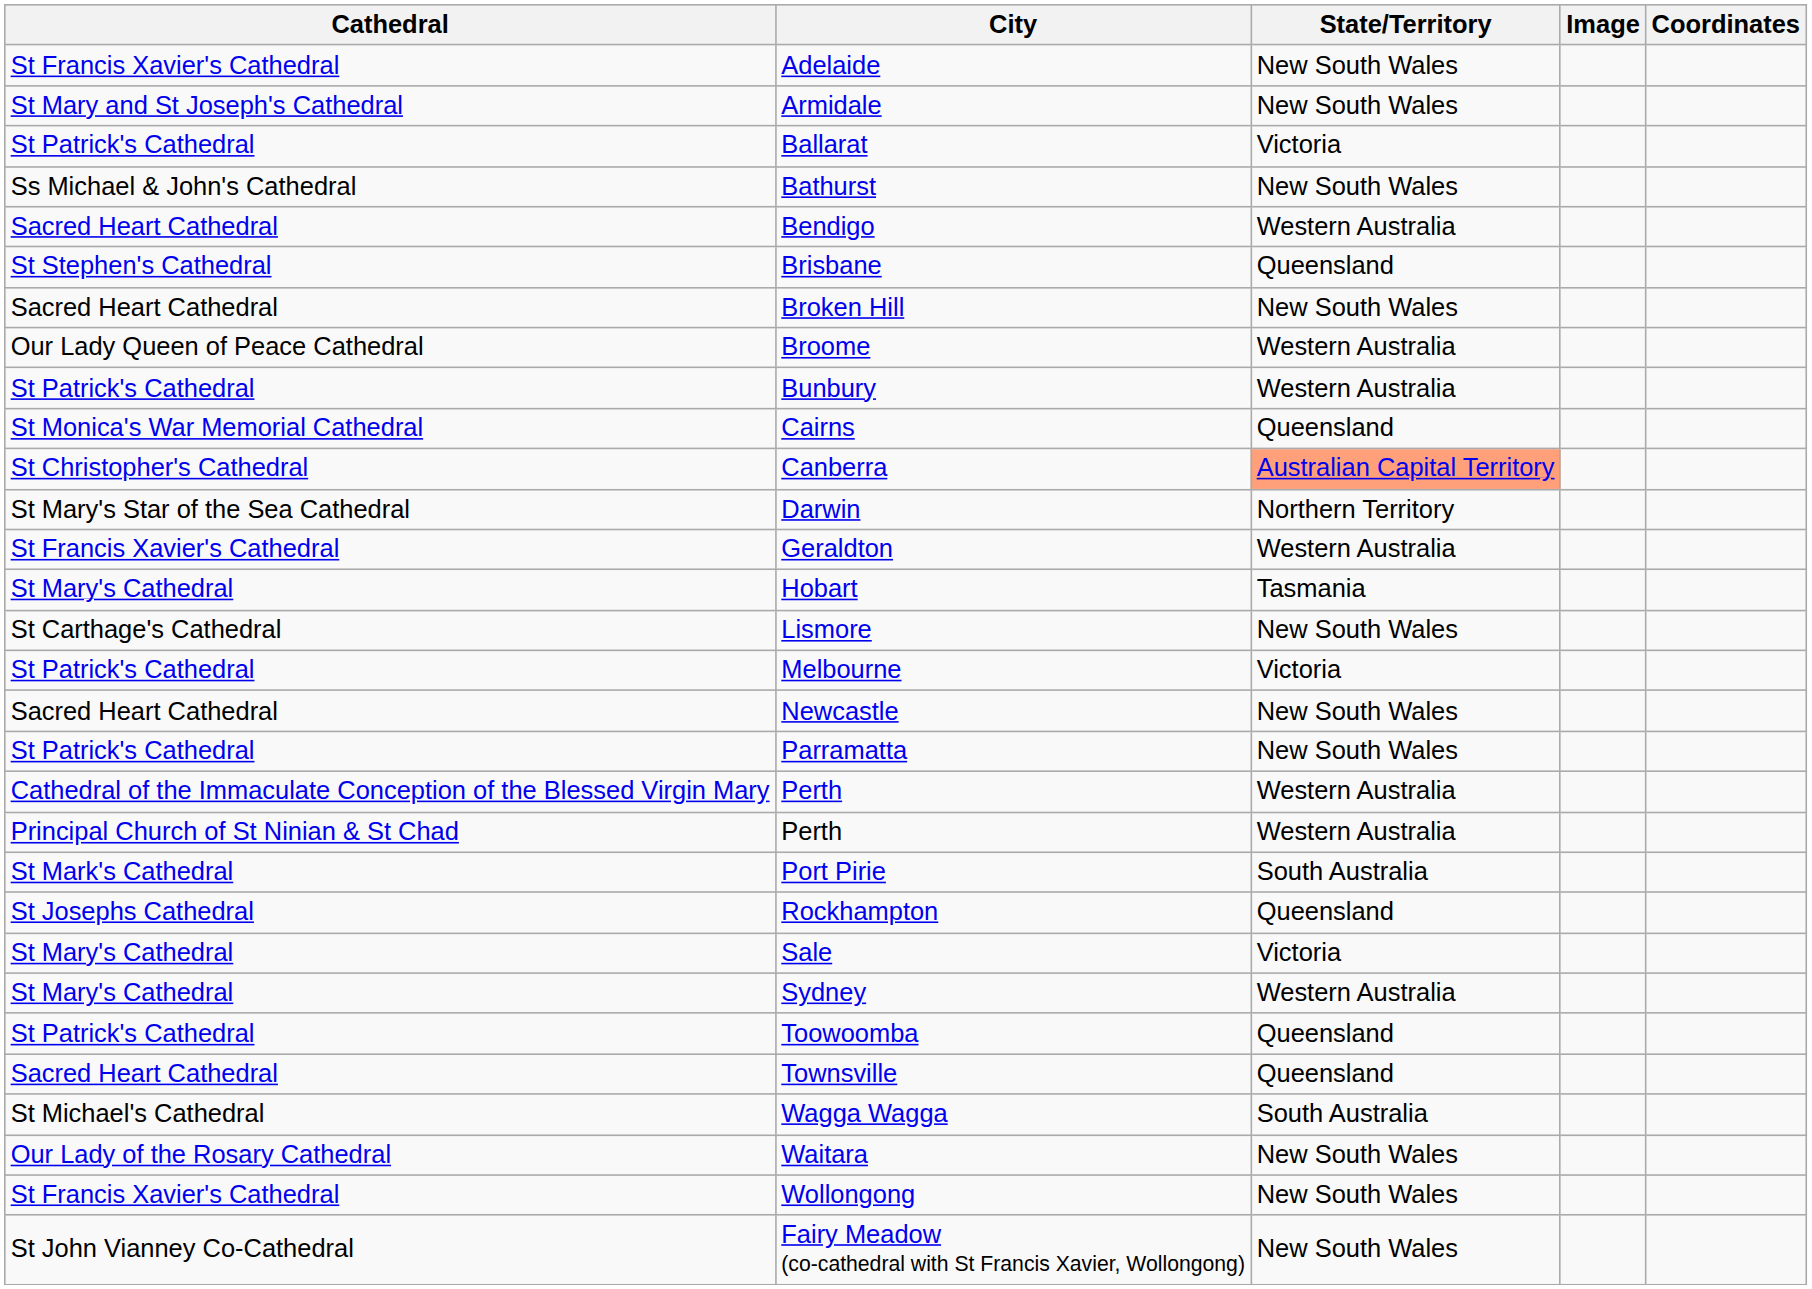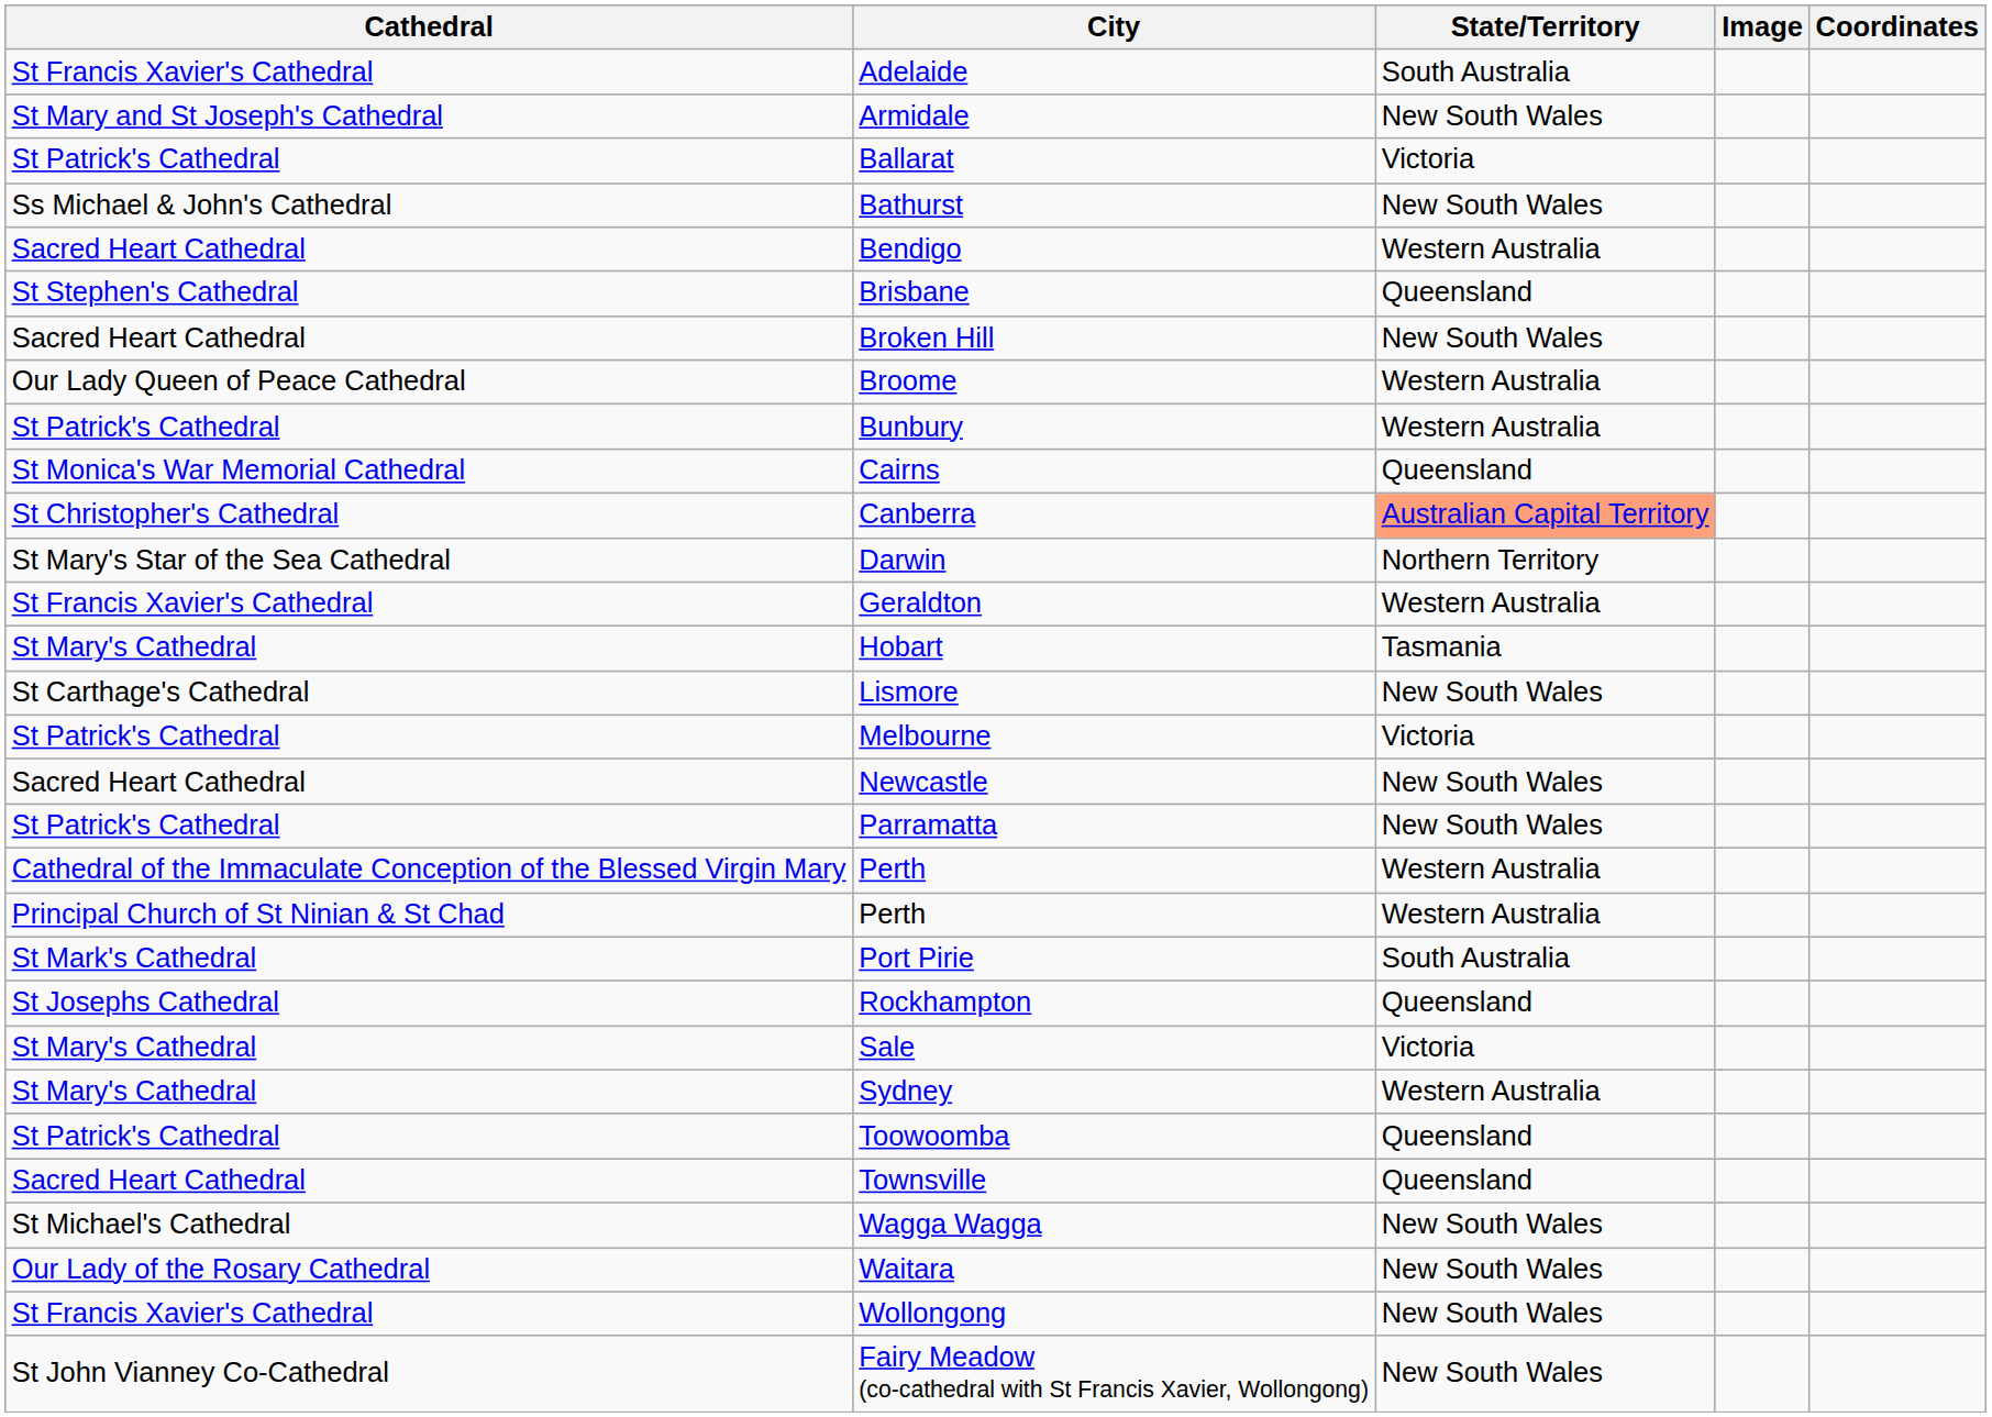 <table class="wikitable sortable">
 <tr>
 <th>Cathedral</th>
 <th>City</th>
 <th>State/Territory</th>
 <th>Image</th>
 <th>Coordinates</th>
 </tr>
 <tr>
 <td><a href='#'>St Francis Xavier's Cathedral</a></td>
 <td><a href='#'>Adelaide</a></td>
-<td>New South Wales</td>
+<td>South Australia</td>
 <td></td>
 <td><small></small></td>
 </tr>
 <tr>
 <td><a href='#'>St Mary and St Joseph's Cathedral</a></td>
 <td><a href='#'>Armidale</a></td>
 <td>New South Wales</td>
 <td></td>
 <td><small></small></td>
 </tr>
 <tr>
 <td><a href='#'>St Patrick's Cathedral</a></td>
 <td><a href='#'>Ballarat</a></td>
 <td>Victoria</td>
 <td></td>
 <td><small></small></td>
 </tr>
 <tr>
 <td>Ss Michael & John's Cathedral</td>
 <td><a href='#'>Bathurst</a></td>
 <td>New South Wales</td>
 <td></td>
 <td><small></small></td>
 </tr>
 <tr>
 <td><a href='#'>Sacred Heart Cathedral</a></td>
 <td><a href='#'>Bendigo</a></td>
 <td>Western Australia</td>
 <td></td>
 <td><small></small></td>
 </tr>
 <tr>
 <td><a href='#'>St Stephen's Cathedral</a></td>
 <td><a href='#'>Brisbane</a></td>
 <td>Queensland</td>
 <td></td>
 <td><small></small></td>
 </tr>
 <tr>
 <td>Sacred Heart Cathedral</td>
 <td><a href='#'>Broken Hill</a></td>
 <td>New South Wales</td>
 <td></td>
 <td><small></small></td>
 </tr>
 <tr>
 <td>Our Lady Queen of Peace Cathedral</td>
 <td><a href='#'>Broome</a></td>
 <td>Western Australia</td>
 <td></td>
 <td><small></small></td>
 </tr>
 <tr>
 <td><a href='#'>St Patrick's Cathedral</a></td>
 <td><a href='#'>Bunbury</a></td>
 <td>Western Australia</td>
 <td></td>
 <td><small></small></td>
 </tr>
 <tr>
 <td><a href='#'>St Monica's War Memorial Cathedral</a></td>
 <td><a href='#'>Cairns</a></td>
 <td>Queensland</td>
 <td></td>
 <td><small></small></td>
 </tr>
 <tr>
 <td><a href='#'>St Christopher's Cathedral</a></td>
 <td><a href='#'>Canberra</a></td>
 <td style="background: lightsalmon;"><a href='#'>Australian Capital Territory</a></td>
 <td></td>
 <td><small></small></td>
 </tr>
 <tr>
 <td>St Mary's Star of the Sea Cathedral</td>
 <td><a href='#'>Darwin</a></td>
 <td>Northern Territory</td>
 <td></td>
 <td><small></small></td>
 </tr>
 <tr>
 <td><a href='#'>St Francis Xavier's Cathedral</a></td>
 <td><a href='#'>Geraldton</a></td>
 <td>Western Australia</td>
 <td></td>
 <td><small></small></td>
 </tr>
 <tr>
 <td><a href='#'>St Mary's Cathedral</a></td>
 <td><a href='#'>Hobart</a></td>
 <td>Tasmania</td>
 <td></td>
 <td><small></small></td>
 </tr>
 <tr>
 <td>St Carthage's Cathedral</td>
 <td><a href='#'>Lismore</a></td>
 <td>New South Wales</td>
 <td></td>
 <td><small></small></td>
 </tr>
 <tr>
 <td><a href='#'>St Patrick's Cathedral</a></td>
 <td><a href='#'>Melbourne</a></td>
 <td>Victoria</td>
 <td></td>
 <td><small></small></td>
 </tr>
 <tr>
 <td>Sacred Heart Cathedral</td>
 <td><a href='#'>Newcastle</a></td>
 <td>New South Wales</td>
 <td></td>
 <td><small></small></td>
 </tr>
 <tr>
 <td><a href='#'>St Patrick's Cathedral</a></td>
 <td><a href='#'>Parramatta</a></td>
 <td>New South Wales</td>
 <td></td>
 <td><small></small></td>
 </tr>
 <tr>
 <td><a href='#'>Cathedral of the Immaculate Conception of the Blessed Virgin Mary</a></td>
 <td><a href='#'>Perth</a></td>
 <td>Western Australia</td>
 <td></td>
 <td><small></small></td>
 </tr>
 <tr>
 <td><a href='#'>Principal Church of St Ninian & St Chad</a></td>
 <td>Perth</td>
 <td>Western Australia</td>
 <td></td>
 <td><small></small></td>
 </tr>
 <tr>
 <td><a href='#'>St Mark's Cathedral</a></td>
 <td><a href='#'>Port Pirie</a></td>
 <td>South Australia</td>
 <td></td>
 <td><small></small></td>
 </tr>
 <tr>
 <td><a href='#'>St Josephs Cathedral</a></td>
 <td><a href='#'>Rockhampton</a></td>
 <td>Queensland</td>
 <td></td>
 <td><small></small></td>
 </tr>
 <tr>
 <td><a href='#'>St Mary's Cathedral</a></td>
 <td><a href='#'>Sale</a></td>
 <td>Victoria</td>
 <td></td>
 <td><small></small></td>
 </tr>
 <tr>
 <td><a href='#'>St Mary's Cathedral</a></td>
 <td><a href='#'>Sydney</a></td>
 <td>Western Australia</td>
 <td></td>
 <td><small></small></td>
 </tr>
 <tr>
 <td><a href='#'>St Patrick's Cathedral</a></td>
 <td><a href='#'>Toowoomba</a></td>
 <td>Queensland</td>
 <td></td>
 <td><small></small></td>
 </tr>
 <tr>
 <td><a href='#'>Sacred Heart Cathedral</a></td>
 <td><a href='#'>Townsville</a></td>
 <td>Queensland</td>
 <td></td>
 <td><small></small></td>
 </tr>
 <tr>
 <td>St Michael's Cathedral</td>
 <td><a href='#'>Wagga Wagga</a></td>
-<td>South Australia</td>
+<td>New South Wales</td>
 <td></td>
 <td><small></small></td>
 </tr>
 <tr>
 <td><a href='#'>Our Lady of the Rosary Cathedral</a></td>
 <td><a href='#'>Waitara</a></td>
 <td>New South Wales</td>
 <td></td>
 <td><small></small></td>
 </tr>
 <tr>
 <td><a href='#'>St Francis Xavier's Cathedral</a></td>
 <td><a href='#'>Wollongong</a></td>
 <td>New South Wales</td>
 <td></td>
 <td><small></small></td>
 </tr>
 <tr>
 <td>St John Vianney Co-Cathedral</td>
 <td><a href='#'>Fairy Meadow</a><br><small>(co-cathedral with St Francis Xavier, Wollongong)</small></td>
 <td>New South Wales</td>
 <td></td>
 <td><small></small></td>
 </tr>
 </table>
